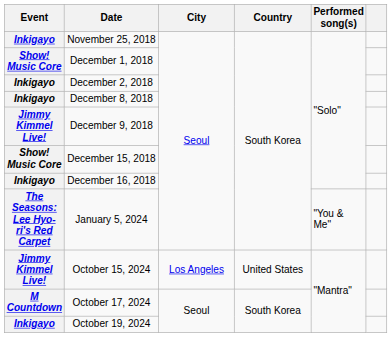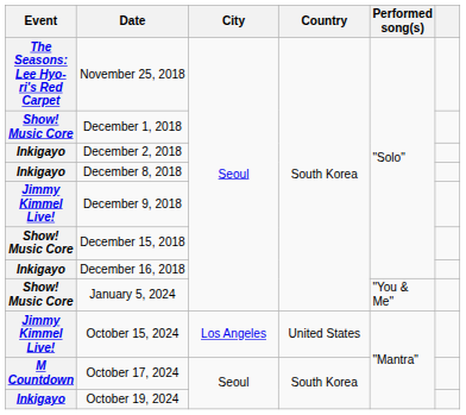 <table class="wikitable plainrowheaders" style="text-align:center;">
 <tr>
 <th scope="col">Event</th>
 <th scope="col" style="width:10em">Date</th>
 <th scope="col" style="width:8em;">City</th>
 <th scope="col" style="width:8em;">Country</th>
 <th scope="col">Performed song(s)</th>
 <th scope="col" style="width:2em"></th>
 </tr>
 <tr>
-<th scope="row"><em><a href='#'>Inkigayo</a></em></th>
+<th scope="row"><em><a href='#'>The Seasons: Lee Hyo-ri's Red Carpet</a></em></th>
 <td>November 25, 2018</td>
 <td rowspan="8"><a href='#'>Seoul</a></td>
 <td rowspan="8">South Korea</td>
 <td style="text-align:left;" rowspan="7">"Solo"</td>
 <td></td>
 </tr>
 <tr>
 <th scope="row"><em><a href='#'>Show! Music Core</a></em></th>
 <td>December 1, 2018</td>
 <td></td>
 </tr>
 <tr>
 <th scope="row"><em>Inkigayo</em></th>
 <td>December 2, 2018</td>
 <td></td>
 </tr>
 <tr>
 <th scope="row"><em>Inkigayo</em></th>
 <td>December 8, 2018</td>
 <td></td>
 </tr>
 <tr>
 <th scope="row"><em><a href='#'>Jimmy Kimmel Live!</a></em></th>
 <td>December 9, 2018</td>
 <td></td>
 </tr>
 <tr>
 <th scope="row"><em>Show! Music Core</em></th>
 <td>December 15, 2018</td>
 <td></td>
 </tr>
 <tr>
 <th scope="row"><em>Inkigayo</em></th>
 <td>December 16, 2018</td>
 <td></td>
 </tr>
 <tr>
-<th scope="row"><em><a href='#'>The Seasons: Lee Hyo-ri's Red Carpet</a></em></th>
+<th scope="row"><em>Show! Music Core</em></th>
 <td>January 5, 2024</td>
 <td style="text-align:left;">"You & Me"</td>
 <td></td>
 </tr>
 <tr>
 <th scope="row"><em><a href='#'>Jimmy Kimmel Live!</a></em></th>
 <td>October 15, 2024</td>
 <td><a href='#'>Los Angeles</a></td>
 <td>United States</td>
 <td style="text-align:left;" rowspan="4">"Mantra"</td>
 <td></td>
 </tr>
 <tr>
 <th scope="row"><em><a href='#'>M Countdown</a></em></th>
 <td>October 17, 2024</td>
 <td rowspan="2">Seoul</td>
 <td rowspan="2">South Korea</td>
 <td></td>
 </tr>
 <tr>
 <th scope="row"><em><a href='#'>Inkigayo</a></em></th>
 <td>October 19, 2024</td>
 <td></td>
 </tr>
 </table>
